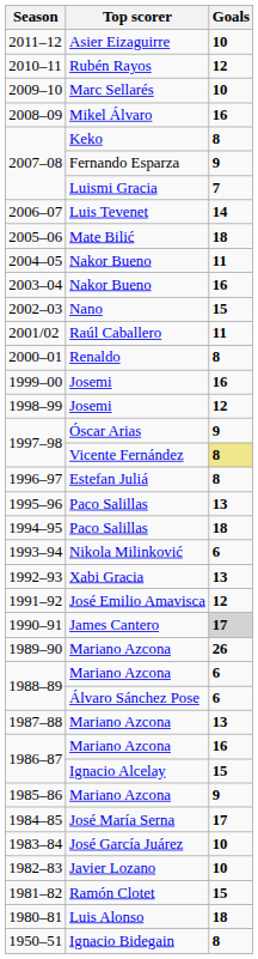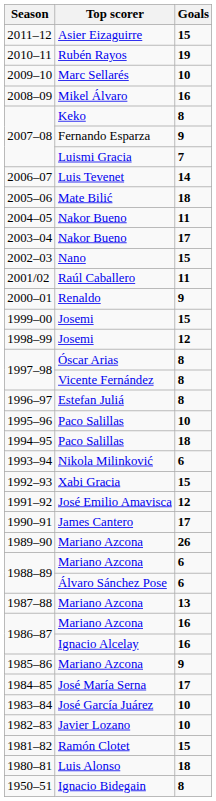 <table class="wikitable">
 <tr>
 <th>Season</th>
 <th>Top scorer</th>
 <th>Goals</th>
 </tr>
 <tr>
 <td>2011–12</td>
 <td> <a href='#'>Asier Eizaguirre</a></td>
-<td><strong>10</strong></td>
+<td><strong>15</strong></td>
 </tr>
 <tr>
 <td>2010–11</td>
 <td> <a href='#'>Rubén Rayos</a></td>
-<td><strong>12</strong></td>
+<td><strong>19</strong></td>
 </tr>
 <tr>
 <td>2009–10</td>
 <td> <a href='#'>Marc Sellarés</a></td>
 <td><strong>10</strong></td>
 </tr>
 <tr>
 <td>2008–09</td>
 <td> <a href='#'>Mikel Álvaro</a></td>
 <td><strong>16</strong></td>
 </tr>
 <tr>
 <td rowspan="3">2007–08</td>
 <td> <a href='#'>Keko</a></td>
 <td><strong>8</strong></td>
 </tr>
 <tr>
 <td> Fernando Esparza</td>
 <td><strong>9</strong></td>
 </tr>
 <tr>
 <td> <a href='#'>Luismi Gracia</a></td>
 <td><strong>7</strong></td>
 </tr>
 <tr>
 <td>2006–07</td>
 <td> <a href='#'>Luis Tevenet</a></td>
 <td><strong>14</strong></td>
 </tr>
 <tr>
 <td>2005–06</td>
 <td> <a href='#'>Mate Bilić</a></td>
 <td><strong>18</strong></td>
 </tr>
 <tr>
 <td>2004–05</td>
 <td> <a href='#'>Nakor Bueno</a></td>
 <td><strong>11</strong></td>
 </tr>
 <tr>
 <td>2003–04</td>
 <td> <a href='#'>Nakor Bueno</a></td>
-<td><strong>16</strong></td>
+<td><strong>17</strong></td>
 </tr>
 <tr>
 <td>2002–03</td>
 <td> <a href='#'>Nano</a></td>
 <td><strong>15</strong></td>
 </tr>
 <tr>
 <td>2001/02</td>
 <td> <a href='#'>Raúl Caballero</a></td>
 <td><strong>11</strong></td>
 </tr>
 <tr>
 <td>2000–01</td>
 <td> <a href='#'>Renaldo</a></td>
-<td><strong>8</strong></td>
+<td><strong>9</strong></td>
 </tr>
 <tr>
 <td>1999–00</td>
 <td> <a href='#'>Josemi</a></td>
-<td><strong>16</strong></td>
+<td><strong>15</strong></td>
 </tr>
 <tr>
 <td>1998–99</td>
 <td> <a href='#'>Josemi</a></td>
 <td><strong>12</strong></td>
 </tr>
 <tr>
 <td rowspan="2">1997–98</td>
 <td> <a href='#'>Óscar Arias</a></td>
-<td><strong>9</strong></td>
+<td><strong>8</strong></td>
 </tr>
 <tr>
 <td> <a href='#'>Vicente Fernández</a></td>
-<td style="background: khaki;"><strong>8</strong></td>
+<td><strong>8</strong></td>
 </tr>
 <tr>
 <td>1996–97</td>
 <td> <a href='#'>Estefan Juliá</a></td>
 <td><strong>8</strong></td>
 </tr>
 <tr>
 <td>1995–96</td>
 <td> <a href='#'>Paco Salillas</a></td>
-<td><strong>13</strong></td>
+<td><strong>10</strong></td>
 </tr>
 <tr>
 <td>1994–95</td>
 <td> <a href='#'>Paco Salillas</a></td>
 <td><strong>18</strong></td>
 </tr>
 <tr>
 <td>1993–94</td>
 <td> <a href='#'>Nikola Milinković</a></td>
 <td><strong>6</strong></td>
 </tr>
 <tr>
 <td>1992–93</td>
 <td> <a href='#'>Xabi Gracia</a></td>
-<td><strong>13</strong></td>
+<td><strong>15</strong></td>
 </tr>
 <tr>
 <td>1991–92</td>
 <td> <a href='#'>José Emilio Amavisca</a></td>
 <td><strong>12</strong></td>
 </tr>
 <tr>
 <td>1990–91</td>
 <td> <a href='#'>James Cantero</a></td>
-<td style="background: lightgrey;"><strong>17</strong></td>
+<td><strong>17</strong></td>
 </tr>
 <tr>
 <td>1989–90</td>
 <td> <a href='#'>Mariano Azcona</a></td>
 <td><strong>26</strong></td>
 </tr>
 <tr>
 <td rowspan="2">1988–89</td>
 <td> <a href='#'>Mariano Azcona</a></td>
 <td><strong>6</strong></td>
 </tr>
 <tr>
 <td> <a href='#'>Álvaro Sánchez Pose</a></td>
 <td><strong>6</strong></td>
 </tr>
 <tr>
 <td>1987–88</td>
 <td> <a href='#'>Mariano Azcona</a></td>
 <td><strong>13</strong></td>
 </tr>
 <tr>
 <td rowspan="2">1986–87</td>
 <td> <a href='#'>Mariano Azcona</a></td>
 <td><strong>16</strong></td>
 </tr>
 <tr>
 <td> <a href='#'>Ignacio Alcelay</a></td>
-<td><strong>15</strong></td>
+<td><strong>16</strong></td>
 </tr>
 <tr>
 <td>1985–86</td>
 <td> <a href='#'>Mariano Azcona</a></td>
 <td><strong>9</strong></td>
 </tr>
 <tr>
 <td>1984–85</td>
 <td> <a href='#'>José María Serna</a></td>
 <td><strong>17</strong></td>
 </tr>
 <tr>
 <td>1983–84</td>
 <td> <a href='#'>José García Juárez</a></td>
 <td><strong>10</strong></td>
 </tr>
 <tr>
 <td>1982–83</td>
 <td> <a href='#'>Javier Lozano</a></td>
 <td><strong>10</strong></td>
 </tr>
 <tr>
 <td>1981–82</td>
 <td> <a href='#'>Ramón Clotet</a></td>
 <td><strong>15</strong></td>
 </tr>
 <tr>
 <td>1980–81</td>
 <td> <a href='#'>Luis Alonso</a></td>
 <td><strong>18</strong></td>
 </tr>
 <tr>
 <td>1950–51</td>
 <td> <a href='#'>Ignacio Bidegain</a></td>
 <td><strong>8</strong></td>
 </tr>
 </table>
